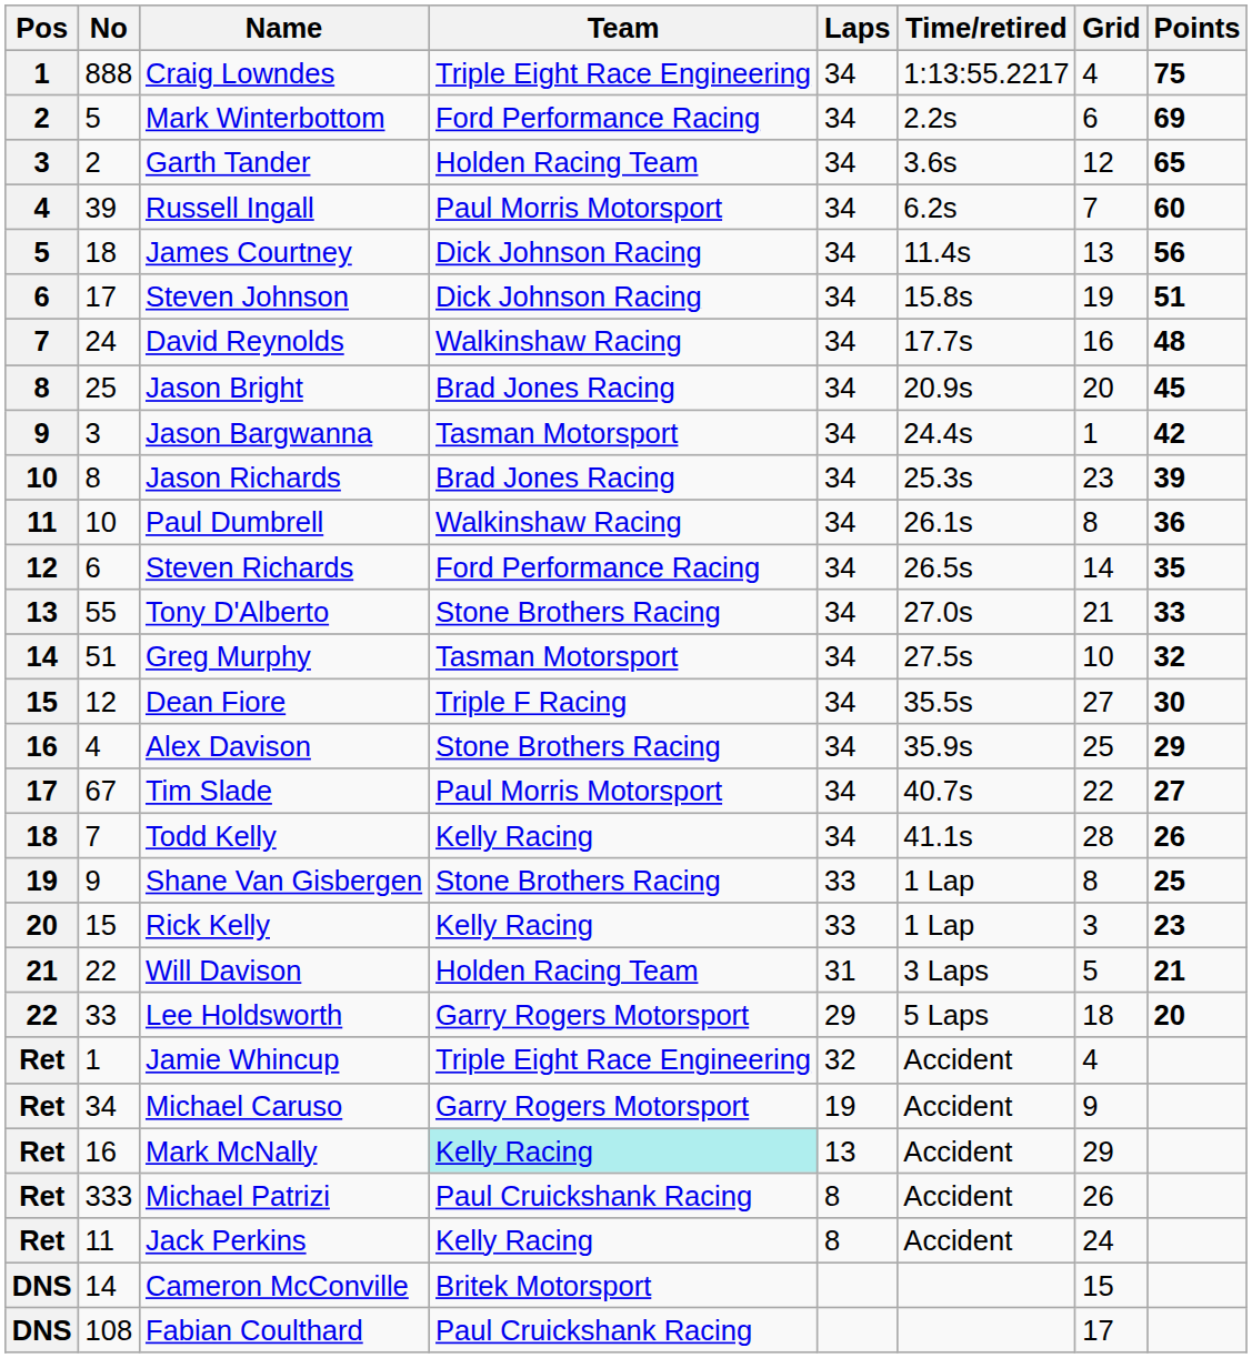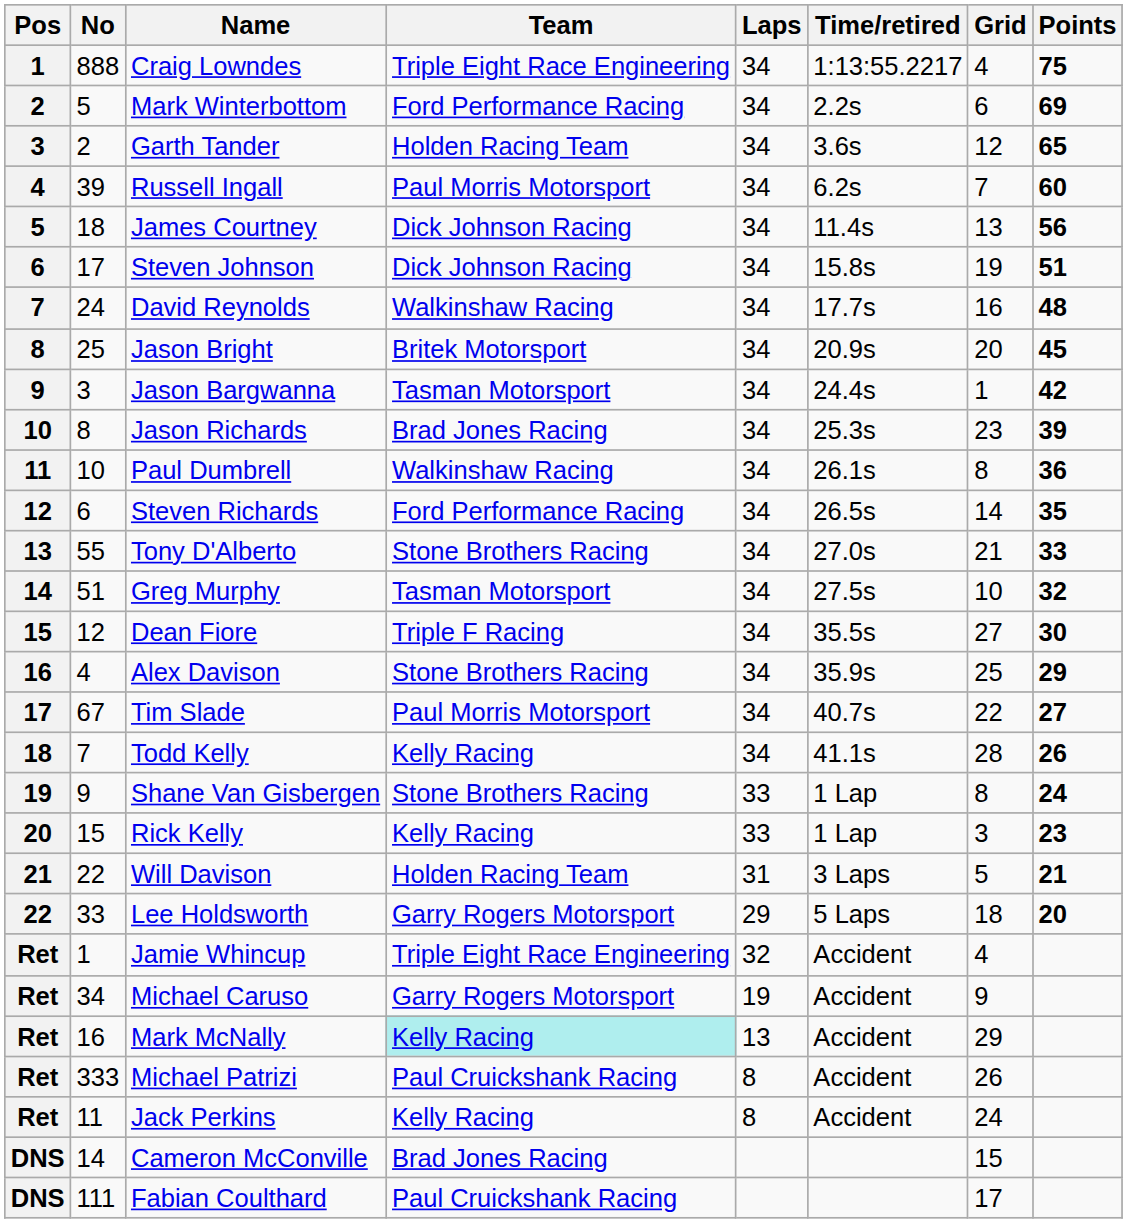 <table class="wikitable" style="font-size: 95%;">
 <tr>
 <th>Pos</th>
 <th>No</th>
 <th>Name</th>
 <th>Team</th>
 <th>Laps</th>
 <th>Time/retired</th>
 <th>Grid</th>
 <th>Points</th>
 </tr>
 <tr>
 <th>1</th>
 <td>888</td>
 <td><a href='#'>Craig Lowndes</a></td>
 <td><a href='#'>Triple Eight Race Engineering</a></td>
 <td>34</td>
 <td>1:13:55.2217</td>
 <td>4</td>
 <td><strong>75</strong></td>
 </tr>
 <tr>
 <th>2</th>
 <td>5</td>
 <td><a href='#'>Mark Winterbottom</a></td>
 <td><a href='#'>Ford Performance Racing</a></td>
 <td>34</td>
 <td>2.2s</td>
 <td>6</td>
 <td><strong>69</strong></td>
 </tr>
 <tr>
 <th>3</th>
 <td>2</td>
 <td><a href='#'>Garth Tander</a></td>
 <td><a href='#'>Holden Racing Team</a></td>
 <td>34</td>
 <td>3.6s</td>
 <td>12</td>
 <td><strong>65</strong></td>
 </tr>
 <tr>
 <th>4</th>
 <td>39</td>
 <td><a href='#'>Russell Ingall</a></td>
 <td><a href='#'>Paul Morris Motorsport</a></td>
 <td>34</td>
 <td>6.2s</td>
 <td>7</td>
 <td><strong>60</strong></td>
 </tr>
 <tr>
 <th>5</th>
 <td>18</td>
 <td><a href='#'>James Courtney</a></td>
 <td><a href='#'>Dick Johnson Racing</a></td>
 <td>34</td>
 <td>11.4s</td>
 <td>13</td>
 <td><strong>56</strong></td>
 </tr>
 <tr>
 <th>6</th>
 <td>17</td>
 <td><a href='#'>Steven Johnson</a></td>
 <td><a href='#'>Dick Johnson Racing</a></td>
 <td>34</td>
 <td>15.8s</td>
 <td>19</td>
 <td><strong>51</strong></td>
 </tr>
 <tr>
 <th>7</th>
 <td>24</td>
 <td><a href='#'>David Reynolds</a></td>
 <td><a href='#'>Walkinshaw Racing</a></td>
 <td>34</td>
 <td>17.7s</td>
 <td>16</td>
 <td><strong>48</strong></td>
 </tr>
 <tr>
 <th>8</th>
 <td>25</td>
 <td><a href='#'>Jason Bright</a></td>
-<td><a href='#'>Brad Jones Racing</a></td>
+<td><a href='#'>Britek Motorsport</a></td>
 <td>34</td>
 <td>20.9s</td>
 <td>20</td>
 <td><strong>45</strong></td>
 </tr>
 <tr>
 <th>9</th>
 <td>3</td>
 <td><a href='#'>Jason Bargwanna</a></td>
 <td><a href='#'>Tasman Motorsport</a></td>
 <td>34</td>
 <td>24.4s</td>
 <td>1</td>
 <td><strong>42</strong></td>
 </tr>
 <tr>
 <th>10</th>
 <td>8</td>
 <td><a href='#'>Jason Richards</a></td>
 <td><a href='#'>Brad Jones Racing</a></td>
 <td>34</td>
 <td>25.3s</td>
 <td>23</td>
 <td><strong>39</strong></td>
 </tr>
 <tr>
 <th>11</th>
 <td>10</td>
 <td><a href='#'>Paul Dumbrell</a></td>
 <td><a href='#'>Walkinshaw Racing</a></td>
 <td>34</td>
 <td>26.1s</td>
 <td>8</td>
 <td><strong>36</strong></td>
 </tr>
 <tr>
 <th>12</th>
 <td>6</td>
 <td><a href='#'>Steven Richards</a></td>
 <td><a href='#'>Ford Performance Racing</a></td>
 <td>34</td>
 <td>26.5s</td>
 <td>14</td>
 <td><strong>35</strong></td>
 </tr>
 <tr>
 <th>13</th>
 <td>55</td>
 <td><a href='#'>Tony D'Alberto</a></td>
 <td><a href='#'>Stone Brothers Racing</a></td>
 <td>34</td>
 <td>27.0s</td>
 <td>21</td>
 <td><strong>33</strong></td>
 </tr>
 <tr>
 <th>14</th>
 <td>51</td>
 <td><a href='#'>Greg Murphy</a></td>
 <td><a href='#'>Tasman Motorsport</a></td>
 <td>34</td>
 <td>27.5s</td>
 <td>10</td>
 <td><strong>32</strong></td>
 </tr>
 <tr>
 <th>15</th>
 <td>12</td>
 <td><a href='#'>Dean Fiore</a></td>
 <td><a href='#'>Triple F Racing</a></td>
 <td>34</td>
 <td>35.5s</td>
 <td>27</td>
 <td><strong>30</strong></td>
 </tr>
 <tr>
 <th>16</th>
 <td>4</td>
 <td><a href='#'>Alex Davison</a></td>
 <td><a href='#'>Stone Brothers Racing</a></td>
 <td>34</td>
 <td>35.9s</td>
 <td>25</td>
 <td><strong>29</strong></td>
 </tr>
 <tr>
 <th>17</th>
 <td>67</td>
 <td><a href='#'>Tim Slade</a></td>
 <td><a href='#'>Paul Morris Motorsport</a></td>
 <td>34</td>
 <td>40.7s</td>
 <td>22</td>
 <td><strong>27</strong></td>
 </tr>
 <tr>
 <th>18</th>
 <td>7</td>
 <td><a href='#'>Todd Kelly</a></td>
 <td><a href='#'>Kelly Racing</a></td>
 <td>34</td>
 <td>41.1s</td>
 <td>28</td>
 <td><strong>26</strong></td>
 </tr>
 <tr>
 <th>19</th>
 <td>9</td>
 <td><a href='#'>Shane Van Gisbergen</a></td>
 <td><a href='#'>Stone Brothers Racing</a></td>
 <td>33</td>
 <td>1 Lap</td>
 <td>8</td>
-<td><strong>25</strong></td>
+<td><strong>24</strong></td>
 </tr>
 <tr>
 <th>20</th>
 <td>15</td>
 <td><a href='#'>Rick Kelly</a></td>
 <td><a href='#'>Kelly Racing</a></td>
 <td>33</td>
 <td>1 Lap</td>
 <td>3</td>
 <td><strong>23</strong></td>
 </tr>
 <tr>
 <th>21</th>
 <td>22</td>
 <td><a href='#'>Will Davison</a></td>
 <td><a href='#'>Holden Racing Team</a></td>
 <td>31</td>
 <td>3 Laps</td>
 <td>5</td>
 <td><strong>21</strong></td>
 </tr>
 <tr>
 <th>22</th>
 <td>33</td>
 <td><a href='#'>Lee Holdsworth</a></td>
 <td><a href='#'>Garry Rogers Motorsport</a></td>
 <td>29</td>
 <td>5 Laps</td>
 <td>18</td>
 <td><strong>20</strong></td>
 </tr>
 <tr>
 <th>Ret</th>
 <td>1</td>
 <td><a href='#'>Jamie Whincup</a></td>
 <td><a href='#'>Triple Eight Race Engineering</a></td>
 <td>32</td>
 <td>Accident</td>
 <td>4</td>
 <td></td>
 </tr>
 <tr>
 <th>Ret</th>
 <td>34</td>
 <td><a href='#'>Michael Caruso</a></td>
 <td><a href='#'>Garry Rogers Motorsport</a></td>
 <td>19</td>
 <td>Accident</td>
 <td>9</td>
 <td></td>
 </tr>
 <tr>
 <th>Ret</th>
 <td>16</td>
 <td><a href='#'>Mark McNally</a></td>
 <td style="background: paleturquoise;"><a href='#'>Kelly Racing</a></td>
 <td>13</td>
 <td>Accident</td>
 <td>29</td>
 <td></td>
 </tr>
 <tr>
 <th>Ret</th>
 <td>333</td>
 <td><a href='#'>Michael Patrizi</a></td>
 <td><a href='#'>Paul Cruickshank Racing</a></td>
 <td>8</td>
 <td>Accident</td>
 <td>26</td>
 <td></td>
 </tr>
 <tr>
 <th>Ret</th>
 <td>11</td>
 <td><a href='#'>Jack Perkins</a></td>
 <td><a href='#'>Kelly Racing</a></td>
 <td>8</td>
 <td>Accident</td>
 <td>24</td>
 <td></td>
 </tr>
 <tr>
 <th>DNS</th>
 <td>14</td>
 <td><a href='#'>Cameron McConville</a></td>
-<td><a href='#'>Britek Motorsport</a></td>
+<td><a href='#'>Brad Jones Racing</a></td>
 <td></td>
 <td></td>
 <td>15</td>
 <td></td>
 </tr>
 <tr>
 <th>DNS</th>
-<td>108</td>
+<td>111</td>
 <td><a href='#'>Fabian Coulthard</a></td>
 <td><a href='#'>Paul Cruickshank Racing</a></td>
 <td></td>
 <td></td>
 <td>17</td>
 <td></td>
 </tr>
 </table>
